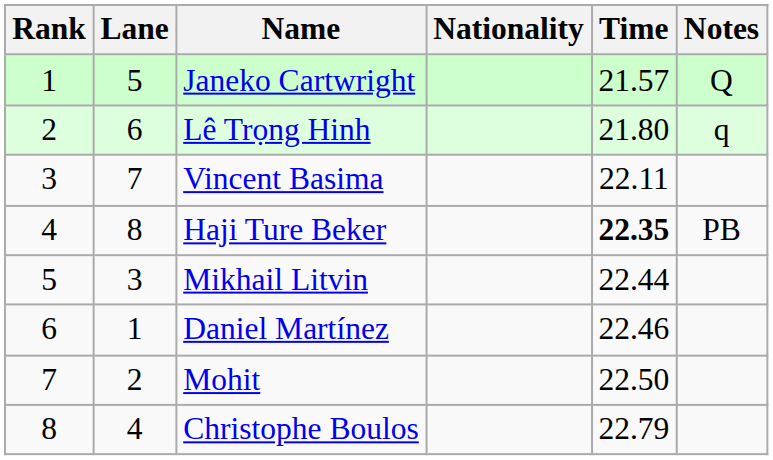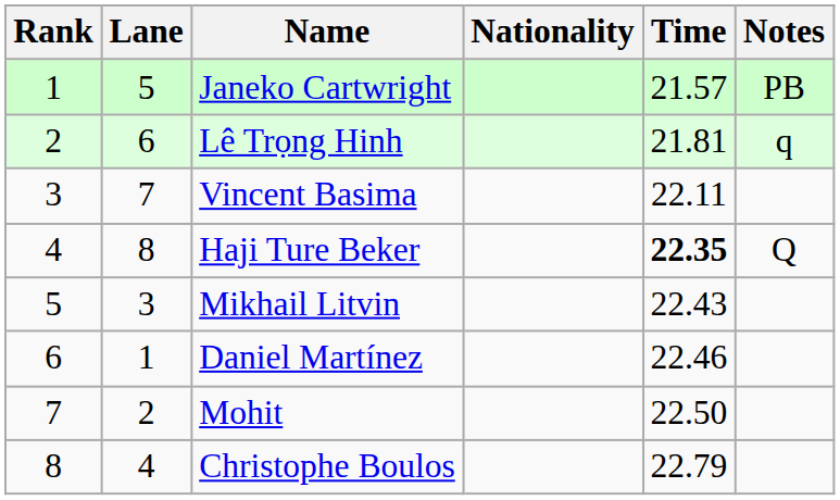 <table class="wikitable sortable" style="text-align:center">
 <tr>
 <th>Rank</th>
 <th>Lane</th>
 <th>Name</th>
 <th>Nationality</th>
 <th>Time</th>
 <th>Notes</th>
 </tr>
 <tr bgcolor=ccffcc>
 <td>1</td>
 <td>5</td>
 <td align=left><a href='#'>Janeko Cartwright</a></td>
 <td align=left></td>
 <td>21.57</td>
-<td>Q</td>
+<td>PB</td>
 </tr>
 <tr bgcolor=ddffdd>
 <td>2</td>
 <td>6</td>
 <td align=left><a href='#'>Lê Trọng Hinh</a></td>
 <td align=left></td>
-<td>21.80</td>
+<td>21.81</td>
 <td>q</td>
 </tr>
 <tr>
 <td>3</td>
 <td>7</td>
 <td align=left><a href='#'>Vincent Basima</a></td>
 <td align=left></td>
 <td>22.11</td>
 <td></td>
 </tr>
 <tr>
 <td>4</td>
 <td>8</td>
 <td align=left><a href='#'>Haji Ture Beker</a></td>
 <td align=left></td>
 <td><strong>22.35</strong></td>
-<td>PB</td>
+<td>Q</td>
 </tr>
 <tr>
 <td>5</td>
 <td>3</td>
 <td align=left><a href='#'>Mikhail Litvin</a></td>
 <td align=left></td>
-<td>22.44</td>
+<td>22.43</td>
 <td></td>
 </tr>
 <tr>
 <td>6</td>
 <td>1</td>
 <td align=left><a href='#'>Daniel Martínez</a></td>
 <td align=left></td>
 <td>22.46</td>
 <td></td>
 </tr>
 <tr>
 <td>7</td>
 <td>2</td>
 <td align=left><a href='#'>Mohit</a></td>
 <td align=left></td>
 <td>22.50</td>
 <td></td>
 </tr>
 <tr>
 <td>8</td>
 <td>4</td>
 <td align=left><a href='#'>Christophe Boulos</a></td>
 <td align=left></td>
 <td>22.79</td>
 <td></td>
 </tr>
 </table>
